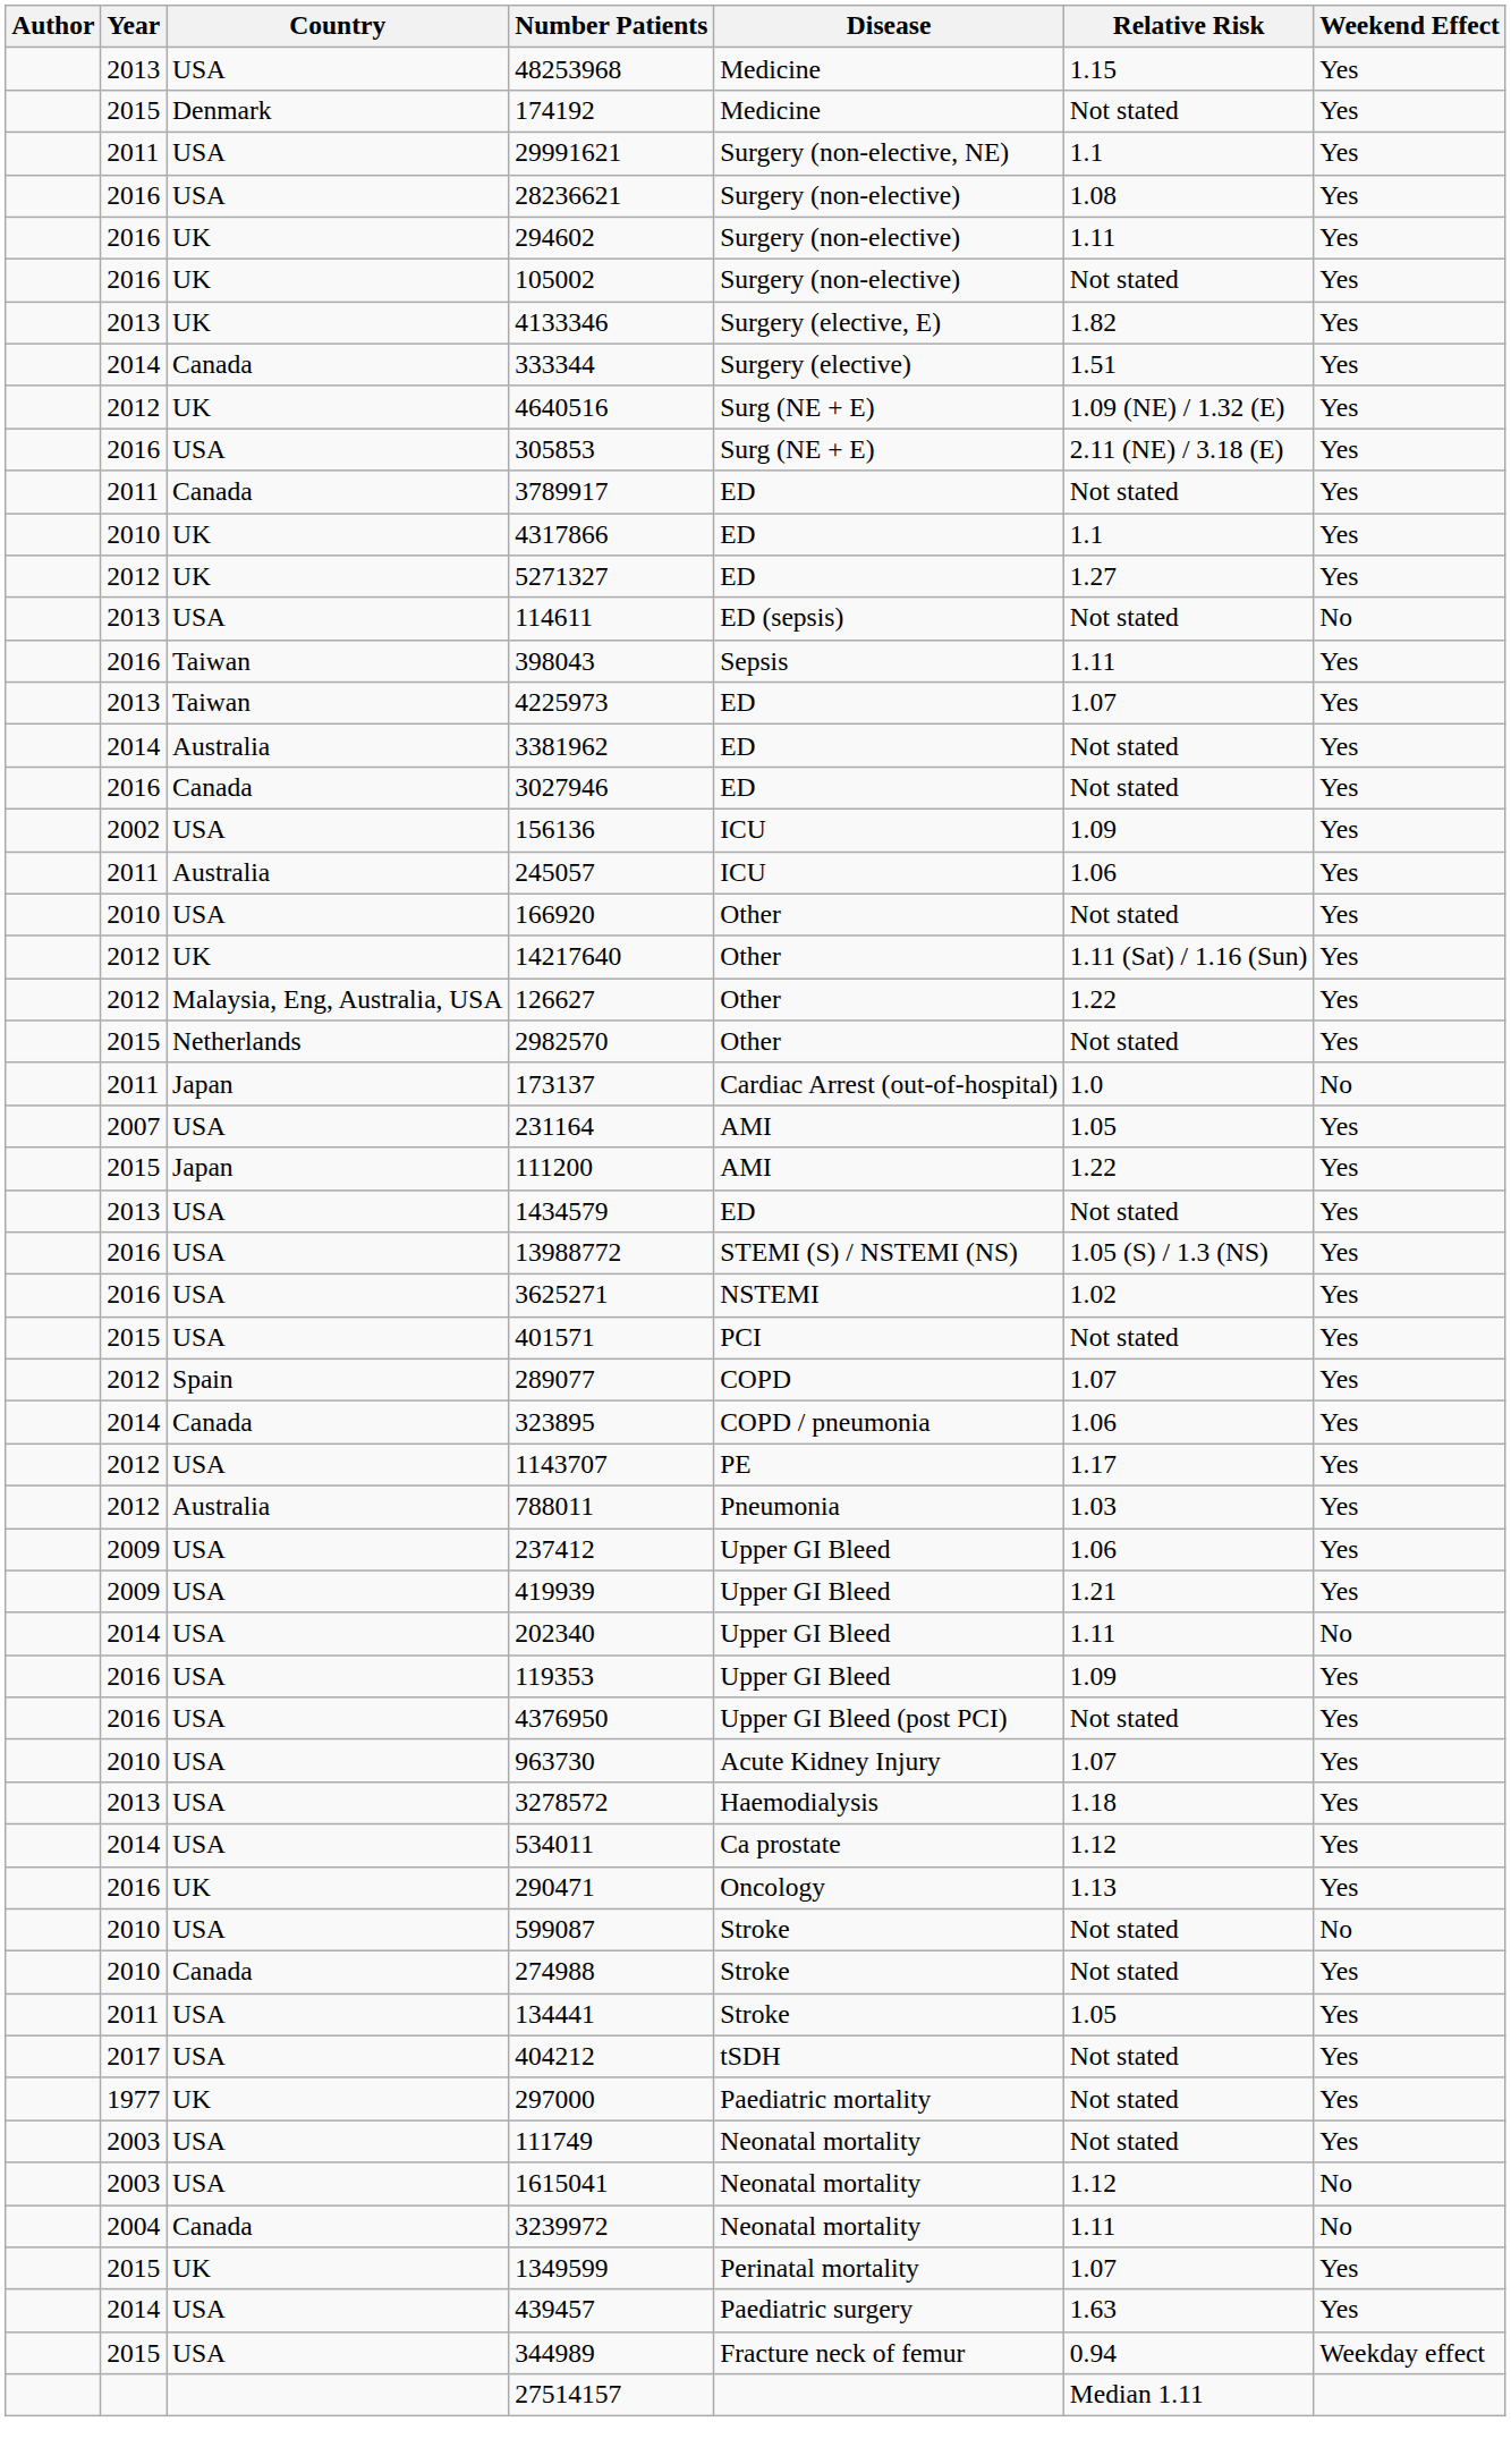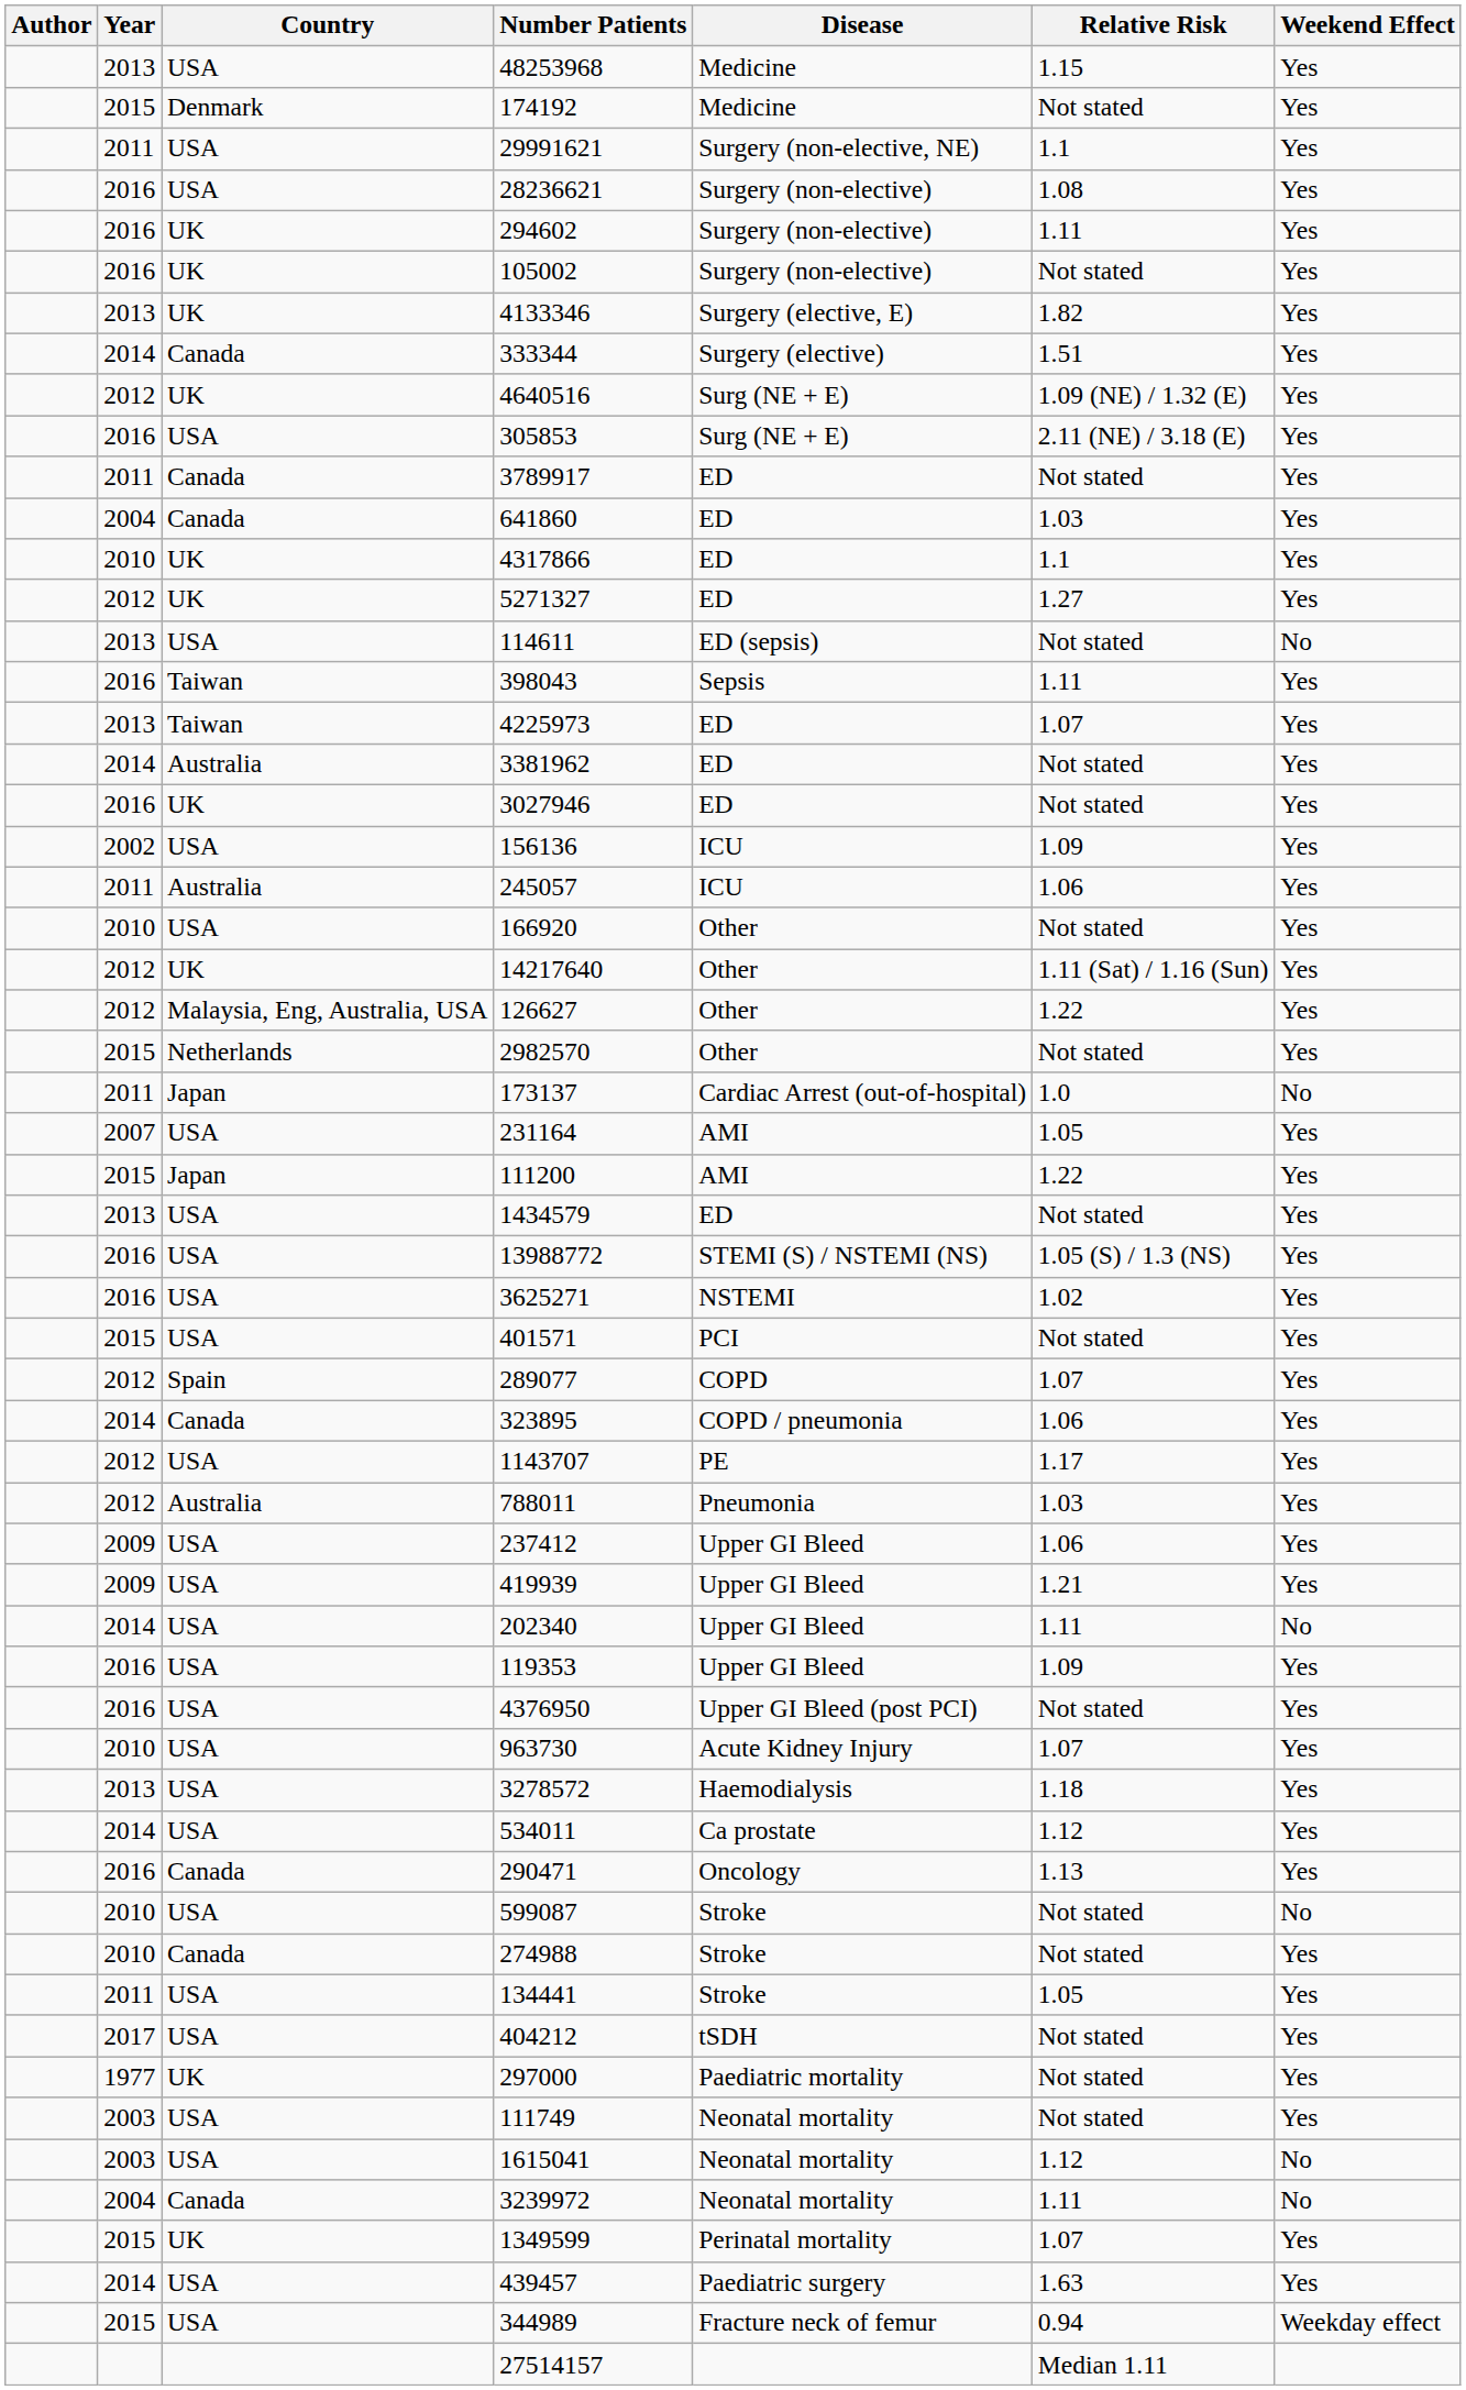 <table class="wikitable sortable">
 <tr>
 <th>Author</th>
 <th>Year</th>
 <th>Country</th>
 <th>Number Patients</th>
 <th>Disease</th>
 <th>Relative Risk</th>
 <th>Weekend Effect</th>
 </tr>
 <tr>
 <td></td>
 <td>2013</td>
 <td>USA</td>
 <td>48253968</td>
 <td>Medicine</td>
 <td>1.15</td>
 <td>Yes</td>
 </tr>
 <tr>
 <td></td>
 <td>2015</td>
 <td>Denmark</td>
 <td>174192</td>
 <td>Medicine</td>
 <td>Not stated</td>
 <td>Yes</td>
 </tr>
 <tr>
 <td></td>
 <td>2011</td>
 <td>USA</td>
 <td>29991621</td>
 <td>Surgery (non-elective, NE)</td>
 <td>1.1</td>
 <td>Yes</td>
 </tr>
 <tr>
 <td></td>
 <td>2016</td>
 <td>USA</td>
 <td>28236621</td>
 <td>Surgery (non-elective)</td>
 <td>1.08</td>
 <td>Yes</td>
 </tr>
 <tr>
 <td></td>
 <td>2016</td>
 <td>UK</td>
 <td>294602</td>
 <td>Surgery (non-elective)</td>
 <td>1.11</td>
 <td>Yes</td>
 </tr>
 <tr>
 <td></td>
 <td>2016</td>
 <td>UK</td>
 <td>105002</td>
 <td>Surgery (non-elective)</td>
 <td>Not stated</td>
 <td>Yes</td>
 </tr>
 <tr>
 <td></td>
 <td>2013</td>
 <td>UK</td>
 <td>4133346</td>
 <td>Surgery (elective, E)</td>
 <td>1.82</td>
 <td>Yes</td>
 </tr>
 <tr>
 <td></td>
 <td>2014</td>
 <td>Canada</td>
 <td>333344</td>
 <td>Surgery (elective)</td>
 <td>1.51</td>
 <td>Yes</td>
 </tr>
 <tr>
 <td></td>
 <td>2012</td>
 <td>UK</td>
 <td>4640516</td>
 <td>Surg (NE + E)</td>
 <td>1.09 (NE)  / 1.32 (E)</td>
 <td>Yes</td>
 </tr>
 <tr>
 <td></td>
 <td>2016</td>
 <td>USA</td>
 <td>305853</td>
 <td>Surg (NE + E)</td>
 <td>2.11 (NE) / 3.18 (E)</td>
 <td>Yes</td>
 </tr>
 <tr>
 <td></td>
 <td>2011</td>
 <td>Canada</td>
 <td>3789917</td>
 <td>ED</td>
 <td>Not stated</td>
 <td>Yes</td>
 </tr>
 <tr>
 <td></td>
+<td>2004</td>
+<td>Canada</td>
+<td>641860</td>
+<td>ED</td>
+<td>1.03</td>
+<td>Yes</td>
+</tr>
+<tr>
+<td></td>
 <td>2010</td>
 <td>UK</td>
 <td>4317866</td>
 <td>ED</td>
 <td>1.1</td>
 <td>Yes</td>
 </tr>
 <tr>
 <td></td>
 <td>2012</td>
 <td>UK</td>
 <td>5271327</td>
 <td>ED</td>
 <td>1.27</td>
 <td>Yes</td>
 </tr>
 <tr>
 <td></td>
 <td>2013</td>
 <td>USA</td>
 <td>114611</td>
 <td>ED (sepsis)</td>
 <td>Not stated</td>
 <td>No</td>
 </tr>
 <tr>
 <td></td>
 <td>2016</td>
 <td>Taiwan</td>
 <td>398043</td>
 <td>Sepsis</td>
 <td>1.11</td>
 <td>Yes</td>
 </tr>
 <tr>
 <td></td>
 <td>2013</td>
 <td>Taiwan</td>
 <td>4225973</td>
 <td>ED</td>
 <td>1.07</td>
 <td>Yes</td>
 </tr>
 <tr>
 <td></td>
 <td>2014</td>
 <td>Australia</td>
 <td>3381962</td>
 <td>ED</td>
 <td>Not stated</td>
 <td>Yes</td>
 </tr>
 <tr>
 <td></td>
 <td>2016</td>
-<td>Canada</td>
+<td>UK</td>
 <td>3027946</td>
 <td>ED</td>
 <td>Not stated</td>
 <td>Yes</td>
 </tr>
 <tr>
 <td></td>
 <td>2002</td>
 <td>USA</td>
 <td>156136</td>
 <td>ICU</td>
 <td>1.09</td>
 <td>Yes</td>
 </tr>
 <tr>
 <td></td>
 <td>2011</td>
 <td>Australia</td>
 <td>245057</td>
 <td>ICU</td>
 <td>1.06</td>
 <td>Yes</td>
 </tr>
 <tr>
 <td></td>
 <td>2010</td>
 <td>USA</td>
 <td>166920</td>
 <td>Other</td>
 <td>Not stated</td>
 <td>Yes</td>
 </tr>
 <tr>
 <td></td>
 <td>2012</td>
 <td>UK</td>
 <td>14217640</td>
 <td>Other</td>
 <td>1.11 (Sat) / 1.16 (Sun)</td>
 <td>Yes</td>
 </tr>
 <tr>
 <td></td>
 <td>2012</td>
 <td>Malaysia, Eng, Australia, USA</td>
 <td>126627</td>
 <td>Other</td>
 <td>1.22</td>
 <td>Yes</td>
 </tr>
 <tr>
 <td></td>
 <td>2015</td>
 <td>Netherlands</td>
 <td>2982570</td>
 <td>Other</td>
 <td>Not stated</td>
 <td>Yes</td>
 </tr>
 <tr>
 <td></td>
 <td>2011</td>
 <td>Japan</td>
 <td>173137</td>
 <td>Cardiac Arrest (out-of-hospital)</td>
 <td>1.0</td>
 <td>No</td>
 </tr>
 <tr>
 <td></td>
 <td>2007</td>
 <td>USA</td>
 <td>231164</td>
 <td>AMI</td>
 <td>1.05</td>
 <td>Yes</td>
 </tr>
 <tr>
 <td></td>
 <td>2015</td>
 <td>Japan</td>
 <td>111200</td>
 <td>AMI</td>
 <td>1.22</td>
 <td>Yes</td>
 </tr>
 <tr>
 <td></td>
 <td>2013</td>
 <td>USA</td>
 <td>1434579</td>
 <td>ED</td>
 <td>Not stated</td>
 <td>Yes</td>
 </tr>
 <tr>
 <td></td>
 <td>2016</td>
 <td>USA</td>
 <td>13988772</td>
 <td>STEMI (S) / NSTEMI (NS)</td>
 <td>1.05 (S) / 1.3 (NS)</td>
 <td>Yes</td>
 </tr>
 <tr>
 <td></td>
 <td>2016</td>
 <td>USA</td>
 <td>3625271</td>
 <td>NSTEMI</td>
 <td>1.02</td>
 <td>Yes</td>
 </tr>
 <tr>
 <td></td>
 <td>2015</td>
 <td>USA</td>
 <td>401571</td>
 <td>PCI</td>
 <td>Not stated</td>
 <td>Yes</td>
 </tr>
 <tr>
 <td></td>
 <td>2012</td>
 <td>Spain</td>
 <td>289077</td>
 <td>COPD</td>
 <td>1.07</td>
 <td>Yes</td>
 </tr>
 <tr>
 <td></td>
 <td>2014</td>
 <td>Canada</td>
 <td>323895</td>
 <td>COPD / pneumonia</td>
 <td>1.06</td>
 <td>Yes</td>
 </tr>
 <tr>
 <td></td>
 <td>2012</td>
 <td>USA</td>
 <td>1143707</td>
 <td>PE</td>
 <td>1.17</td>
 <td>Yes</td>
 </tr>
 <tr>
 <td></td>
 <td>2012</td>
 <td>Australia</td>
 <td>788011</td>
 <td>Pneumonia</td>
 <td>1.03</td>
 <td>Yes</td>
 </tr>
 <tr>
 <td></td>
 <td>2009</td>
 <td>USA</td>
 <td>237412</td>
 <td>Upper GI Bleed</td>
 <td>1.06</td>
 <td>Yes</td>
 </tr>
 <tr>
 <td></td>
 <td>2009</td>
 <td>USA</td>
 <td>419939</td>
 <td>Upper GI Bleed</td>
 <td>1.21</td>
 <td>Yes</td>
 </tr>
 <tr>
 <td></td>
 <td>2014</td>
 <td>USA</td>
 <td>202340</td>
 <td>Upper GI Bleed</td>
 <td>1.11</td>
 <td>No</td>
 </tr>
 <tr>
 <td></td>
 <td>2016</td>
 <td>USA</td>
 <td>119353</td>
 <td>Upper GI Bleed</td>
 <td>1.09</td>
 <td>Yes</td>
 </tr>
 <tr>
 <td></td>
 <td>2016</td>
 <td>USA</td>
 <td>4376950</td>
 <td>Upper GI Bleed (post PCI)</td>
 <td>Not stated</td>
 <td>Yes</td>
 </tr>
 <tr>
 <td></td>
 <td>2010</td>
 <td>USA</td>
 <td>963730</td>
 <td>Acute Kidney Injury</td>
 <td>1.07</td>
 <td>Yes</td>
 </tr>
 <tr>
 <td></td>
 <td>2013</td>
 <td>USA</td>
 <td>3278572</td>
 <td>Haemodialysis</td>
 <td>1.18</td>
 <td>Yes</td>
 </tr>
 <tr>
 <td></td>
 <td>2014</td>
 <td>USA</td>
 <td>534011</td>
 <td>Ca prostate</td>
 <td>1.12</td>
 <td>Yes</td>
 </tr>
 <tr>
 <td></td>
 <td>2016</td>
-<td>UK</td>
+<td>Canada</td>
 <td>290471</td>
 <td>Oncology</td>
 <td>1.13</td>
 <td>Yes</td>
 </tr>
 <tr>
 <td></td>
 <td>2010</td>
 <td>USA</td>
 <td>599087</td>
 <td>Stroke</td>
 <td>Not stated</td>
 <td>No</td>
 </tr>
 <tr>
 <td></td>
 <td>2010</td>
 <td>Canada</td>
 <td>274988</td>
 <td>Stroke</td>
 <td>Not stated</td>
 <td>Yes</td>
 </tr>
 <tr>
 <td></td>
 <td>2011</td>
 <td>USA</td>
 <td>134441</td>
 <td>Stroke</td>
 <td>1.05</td>
 <td>Yes</td>
 </tr>
 <tr>
 <td></td>
 <td>2017</td>
 <td>USA</td>
 <td>404212</td>
 <td>tSDH</td>
 <td>Not stated</td>
 <td>Yes</td>
 </tr>
 <tr>
 <td></td>
 <td>1977</td>
 <td>UK</td>
 <td>297000</td>
 <td>Paediatric mortality</td>
 <td>Not stated</td>
 <td>Yes</td>
 </tr>
 <tr>
 <td></td>
 <td>2003</td>
 <td>USA</td>
 <td>111749</td>
 <td>Neonatal mortality</td>
 <td>Not stated</td>
 <td>Yes</td>
 </tr>
 <tr>
 <td></td>
 <td>2003</td>
 <td>USA</td>
 <td>1615041</td>
 <td>Neonatal mortality</td>
 <td>1.12</td>
 <td>No</td>
 </tr>
 <tr>
 <td></td>
 <td>2004</td>
 <td>Canada</td>
 <td>3239972</td>
 <td>Neonatal mortality</td>
 <td>1.11</td>
 <td>No</td>
 </tr>
 <tr>
 <td></td>
 <td>2015</td>
 <td>UK</td>
 <td>1349599</td>
 <td>Perinatal mortality</td>
 <td>1.07</td>
 <td>Yes</td>
 </tr>
 <tr>
 <td></td>
 <td>2014</td>
 <td>USA</td>
 <td>439457</td>
 <td>Paediatric surgery</td>
 <td>1.63</td>
 <td>Yes</td>
 </tr>
 <tr>
 <td></td>
 <td>2015</td>
 <td>USA</td>
 <td>344989</td>
 <td>Fracture neck of femur</td>
 <td>0.94</td>
 <td>Weekday effect</td>
 </tr>
 <tr>
 <td></td>
 <td></td>
 <td></td>
 <td>27514157</td>
 <td></td>
 <td>Median 1.11</td>
 <td></td>
 </tr>
 </table>
